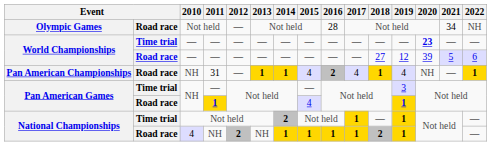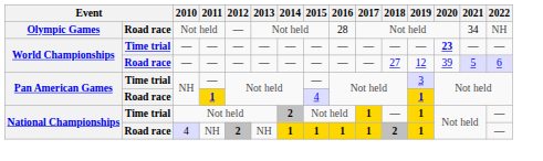 <table class="wikitable plainrowheaders">
 <tr style="background:#EEEEEE;">
 <th scope="col" colspan=2>Event</th>
 <th>2010</th>
 <th>2011</th>
 <th>2012</th>
 <th>2013</th>
 <th>2014</th>
 <th>2015</th>
 <th>2016</th>
 <th>2017</th>
 <th>2018</th>
 <th>2019</th>
 <th>2020</th>
 <th>2021</th>
 <th>2022</th>
 </tr>
 <tr style="text-align:center;">
 <th scope="row" rowspan=1> <a href='#'>Olympic Games</a></th>
 <th scope="row">Road race</th>
 <td style="color:#4d4d4d;" colspan=2>Not held</td>
 <td>—</td>
 <td style="color:#4d4d4d;" colspan=3>Not held</td>
 <td>28</td>
 <td style="color:#4d4d4d;" colspan=4>Not held</td>
 <td>34</td>
 <td style="color:#4d4d4d;" colspan=1>NH</td>
 </tr>
 <tr style="text-align:center;">
 <th scope="row" rowspan=2> <a href='#'>World Championships</a></th>
 <th scope="row"><a href='#'>Time trial</a></th>
 <td>—</td>
 <td>—</td>
 <td>—</td>
 <td>—</td>
 <td>—</td>
 <td>—</td>
 <td>—</td>
 <td>—</td>
 <td>—</td>
 <td>—</td>
 <td><strong><a href='#'>23</a></strong></td>
 <td>—</td>
 <td>—</td>
 </tr>
 <tr style="text-align:center;">
 <th scope="row"><a href='#'>Road race</a></th>
 <td>—</td>
 <td>—</td>
 <td>—</td>
 <td>—</td>
 <td>—</td>
 <td>—</td>
 <td>—</td>
 <td>—</td>
 <td><a href='#'>27</a></td>
 <td><a href='#'>12</a></td>
 <td><a href='#'>39</a></td>
 <td style="background:#ddf;"><a href='#'>5</a></td>
 <td style="background:#ddf;"><a href='#'>6</a></td>
 </tr>
 <tr style="text-align:center;">
-<th scope="row" rowspan=1> <a href='#'>Pan American Championships</a></th>
-<th scope="row">Road race</th>
-<td style="color:#4d4d4d;" colspan=1>NH</td>
-<td>31</td>
-<td>—</td>
-<th style="background:gold;">1</th>
-<th style="background:gold;">1</th>
-<td style="background:#ddf;">4</td>
-<th style="background:silver;">2</th>
-<td style="background:#ddf;">4</td>
-<th style="background:gold;">1</th>
-<td style="background:#ddf;">4</td>
-<td style="color:#4d4d4d;" colspan=1>NH</td>
-<td>—</td>
-<th style="background:gold;">1</th>
-</tr>
-<tr style="text-align:center;">
 <th scope="row" rowspan=2> <a href='#'>Pan American Games</a></th>
 <th scope="row">Time trial</th>
 <td style="color:#4d4d4d;" colspan=1 rowspan=2>NH</td>
 <td>—</td>
 <td style="color:#4d4d4d;" colspan=3 rowspan=2>Not held</td>
 <td>—</td>
 <td style="color:#4d4d4d;" colspan=3 rowspan=2>Not held</td>
 <td style="background:#ddf;"><a href='#'>3</a></td>
 <td style="color:#4d4d4d;" colspan=3 rowspan=2>Not held</td>
 </tr>
 <tr style="text-align:center;">
 <th scope="row">Road race</th>
 <th style="background:gold;"><a href='#'>1</a></th>
 <td style="background:#ddf;"><a href='#'>4</a></td>
 <th style="background:gold;"><a href='#'>1</a></th>
 </tr>
 <tr style="text-align:center;">
 <th scope="row" rowspan=2> <a href='#'>National Championships</a></th>
 <th scope="row">Time trial</th>
 <td style="color:#4d4d4d;" colspan=4 rowspan=1>Not held</td>
 <th style="background:silver;">2</th>
 <td style="color:#4d4d4d;" colspan=2 rowspan=1>Not held</td>
 <th style="background:gold;">1</th>
 <td>—</td>
 <th style="background:gold;">1</th>
 <td style="color:#4d4d4d;" colspan=2 rowspan=2>Not held</td>
 <td>—</td>
 </tr>
 <tr style="text-align:center;">
 <th scope="row">Road race</th>
 <td style="background:#ddf;">4</td>
 <td style="color:#4d4d4d;" colspan=1 rowspan=1>NH</td>
 <th style="background:silver;">2</th>
 <td style="color:#4d4d4d;" colspan=1 rowspan=1>NH</td>
 <th style="background:gold;">1</th>
 <th style="background:gold;">1</th>
 <th style="background:gold;">1</th>
 <th style="background:gold;">1</th>
 <th style="background:silver;">2</th>
 <th style="background:gold;">1</th>
 <td>—</td>
 </tr>
 </table>
